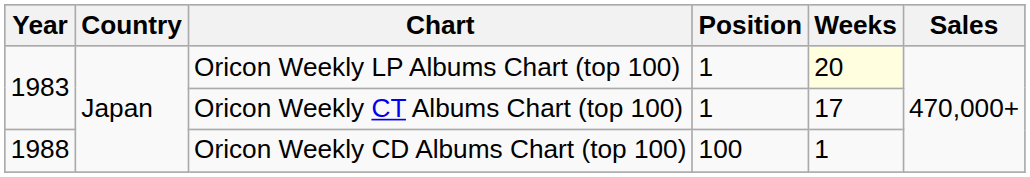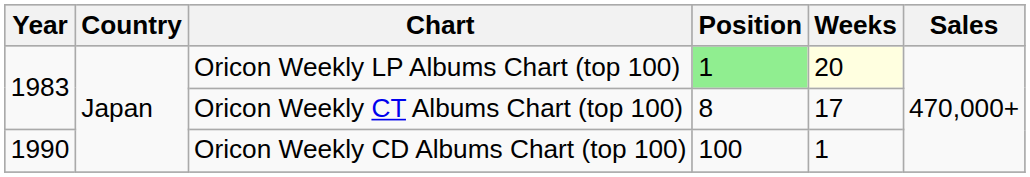 <table class="wikitable">
 <tr>
 <th>Year</th>
 <th>Country</th>
 <th>Chart</th>
 <th>Position</th>
 <th>Weeks</th>
 <th>Sales</th>
 </tr>
 <tr>
 <td rowspan=2>1983</td>
 <td rowspan=3>Japan</td>
 <td>Oricon Weekly LP Albums Chart (top 100)</td>
-<td>1</td>
+<td style="background: lightgreen;">1</td>
 <td style="background: lightyellow;">20</td>
 <td rowspan=3>470,000+</td>
 </tr>
 <tr>
 <td>Oricon Weekly <a href='#'>CT</a> Albums Chart (top 100)</td>
-<td>1</td>
+<td>8</td>
 <td>17</td>
 </tr>
 <tr>
-<td>1988</td>
+<td>1990</td>
 <td>Oricon Weekly CD Albums Chart (top 100)</td>
 <td>100</td>
 <td>1</td>
 </tr>
 </table>
